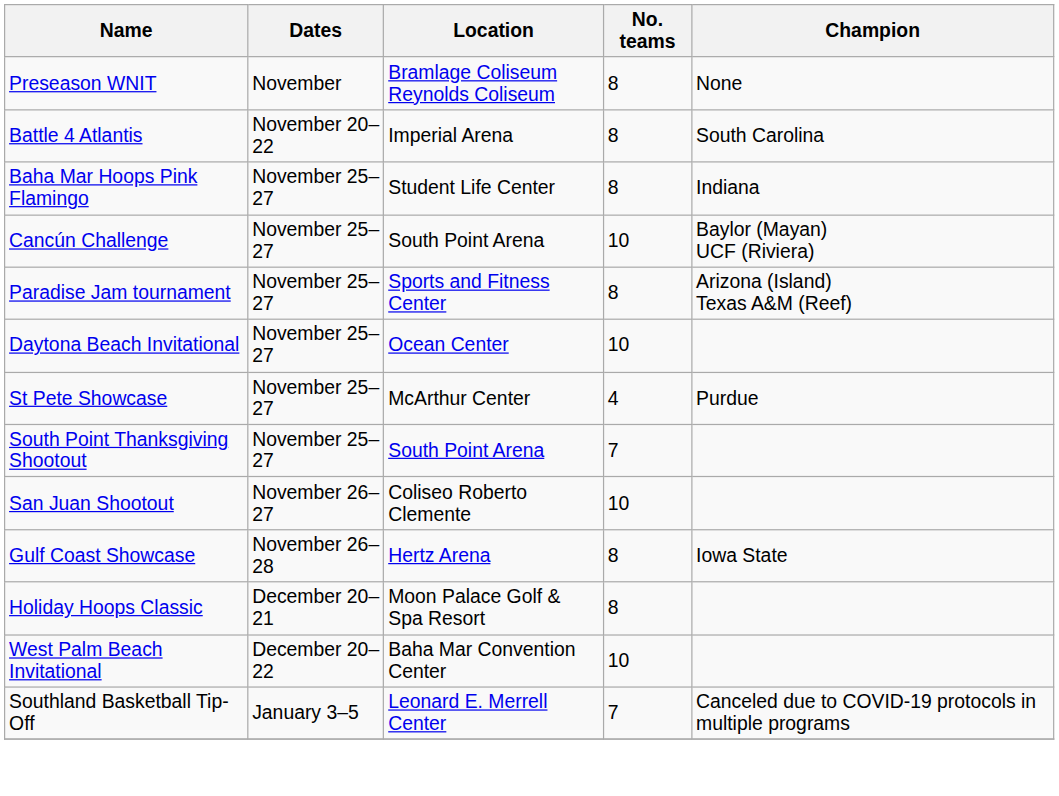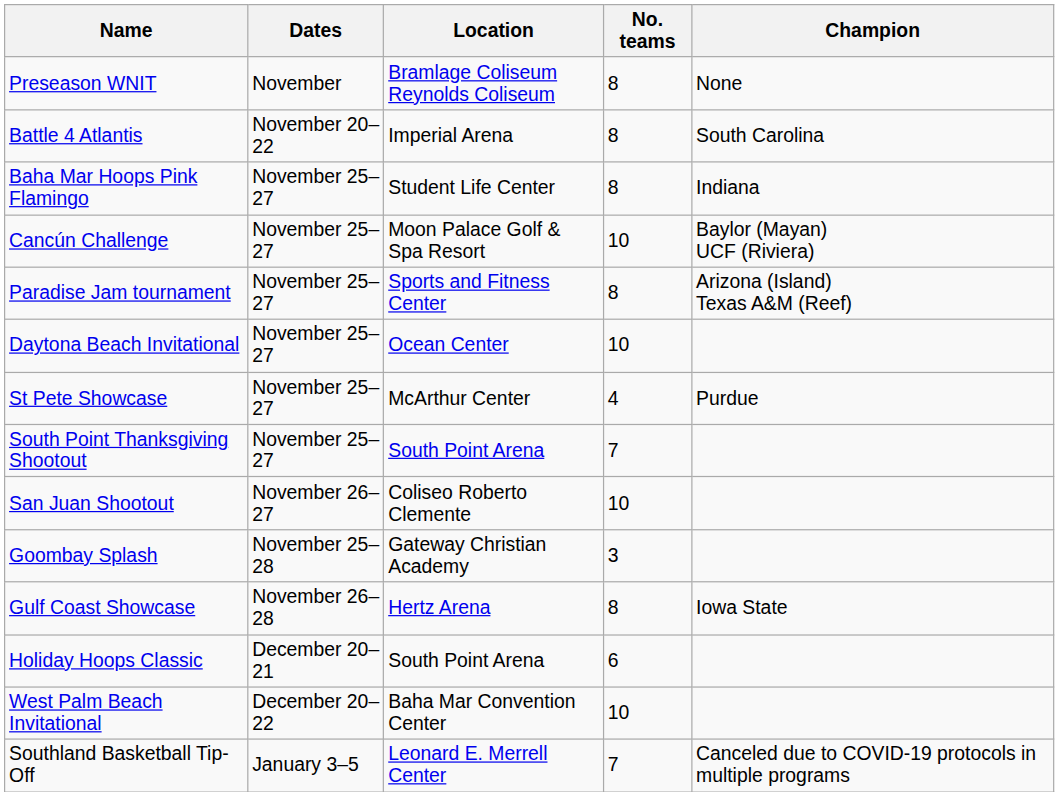 <table class="wikitable">
 <tr>
 <th>Name</th>
 <th>Dates</th>
 <th>Location</th>
 <th>No. teams</th>
 <th>Champion</th>
 </tr>
 <tr>
 <td><a href='#'>Preseason WNIT</a></td>
 <td>November</td>
 <td><a href='#'>Bramlage Coliseum</a> <br><a href='#'>Reynolds Coliseum</a> </td>
 <td>8</td>
 <td>None</td>
 </tr>
 <tr>
 <td><a href='#'>Battle 4 Atlantis</a></td>
 <td>November 20–22</td>
 <td>Imperial Arena </td>
 <td>8</td>
 <td>South Carolina</td>
 </tr>
 <tr>
 <td><a href='#'>Baha Mar Hoops Pink Flamingo</a></td>
 <td>November 25–27</td>
 <td>Student Life Center </td>
 <td>8</td>
 <td>Indiana</td>
 </tr>
 <tr>
 <td><a href='#'>Cancún Challenge</a></td>
 <td>November 25–27</td>
-<td>South Point Arena </td>
+<td>Moon Palace Golf & Spa Resort </td>
 <td>10</td>
 <td>Baylor (Mayan) <br> UCF (Riviera)</td>
 </tr>
 <tr>
 <td><a href='#'>Paradise Jam tournament</a></td>
 <td>November 25–27</td>
 <td><a href='#'>Sports and Fitness Center</a> </td>
 <td>8</td>
 <td>Arizona (Island) <br> Texas A&M (Reef)</td>
 </tr>
 <tr>
 <td><a href='#'>Daytona Beach Invitational</a></td>
 <td>November 25–27</td>
 <td><a href='#'>Ocean Center</a> </td>
 <td>10</td>
 <td></td>
 </tr>
 <tr>
 <td><a href='#'>St Pete Showcase</a></td>
 <td>November 25–27</td>
 <td>McArthur Center </td>
 <td>4</td>
 <td>Purdue</td>
 </tr>
 <tr>
 <td><a href='#'>South Point Thanksgiving Shootout</a></td>
 <td>November 25–27</td>
 <td><a href='#'>South Point Arena</a> </td>
 <td>7</td>
 <td></td>
 </tr>
 <tr>
 <td><a href='#'>San Juan Shootout</a></td>
 <td>November 26–27</td>
 <td>Coliseo Roberto Clemente </td>
 <td>10</td>
 <td></td>
 </tr>
 <tr>
+<td><a href='#'>Goombay Splash</a></td>
+<td>November 25–28</td>
+<td>Gateway Christian Academy </td>
+<td>3</td>
+<td></td>
+</tr>
+<tr>
 <td><a href='#'>Gulf Coast Showcase</a></td>
 <td>November 26–28</td>
 <td><a href='#'>Hertz Arena</a> </td>
 <td>8</td>
 <td>Iowa State</td>
 </tr>
 <tr>
 <td><a href='#'>Holiday Hoops Classic</a></td>
 <td>December 20–21</td>
-<td>Moon Palace Golf & Spa Resort </td>
-<td>8</td>
+<td>South Point Arena </td>
+<td>6</td>
 <td></td>
 </tr>
 <tr>
 <td><a href='#'>West Palm Beach Invitational</a></td>
 <td>December 20–22</td>
 <td>Baha Mar Convention Center </td>
 <td>10</td>
 <td></td>
 </tr>
 <tr>
 <td>Southland Basketball Tip-Off</td>
 <td>January 3–5</td>
 <td><a href='#'>Leonard E. Merrell Center</a> </td>
 <td>7</td>
 <td>Canceled due to COVID-19 protocols in multiple programs</td>
 </tr>
 <tr>
 </tr>
 </table>
